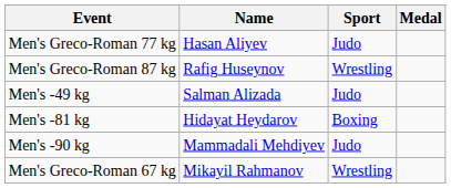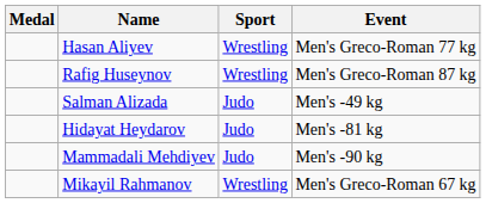 <table class="wikitable sortable" style="font-size: 95%;">
 <tr>
-<th>Event</th>
+<th>Medal</th>
 <th>Name</th>
 <th>Sport</th>
-<th>Medal</th>
+<th>Event</th>
 </tr>
 <tr>
+<td></td>
+<td><a href='#'>Hasan Aliyev</a></td>
+<td><a href='#'>Wrestling</a></td>
 <td>Men's Greco-Roman 77 kg</td>
-<td><a href='#'>Hasan Aliyev</a></td>
-<td><a href='#'>Judo</a></td>
-<td></td>
 </tr>
 <tr>
-<td>Men's Greco-Roman 87 kg</td>
+<td></td>
 <td><a href='#'>Rafig Huseynov</a></td>
 <td><a href='#'>Wrestling</a></td>
-<td></td>
+<td>Men's Greco-Roman 87 kg</td>
 </tr>
 <tr>
-<td>Men's -49 kg</td>
+<td></td>
 <td><a href='#'>Salman Alizada</a></td>
 <td><a href='#'>Judo</a></td>
-<td></td>
+<td>Men's -49 kg</td>
 </tr>
 <tr>
+<td></td>
+<td><a href='#'>Hidayat Heydarov</a></td>
+<td><a href='#'>Judo</a></td>
 <td>Men's -81 kg</td>
-<td><a href='#'>Hidayat Heydarov</a></td>
-<td><a href='#'>Boxing</a></td>
-<td></td>
 </tr>
 <tr>
-<td>Men's -90 kg</td>
+<td></td>
 <td><a href='#'>Mammadali Mehdiyev</a></td>
 <td><a href='#'>Judo</a></td>
-<td></td>
+<td>Men's -90 kg</td>
 </tr>
 <tr>
-<td>Men's Greco-Roman 67 kg</td>
+<td></td>
 <td><a href='#'>Mikayil Rahmanov</a></td>
 <td><a href='#'>Wrestling</a></td>
-<td></td>
+<td>Men's Greco-Roman 67 kg</td>
 </tr>
 </table>
